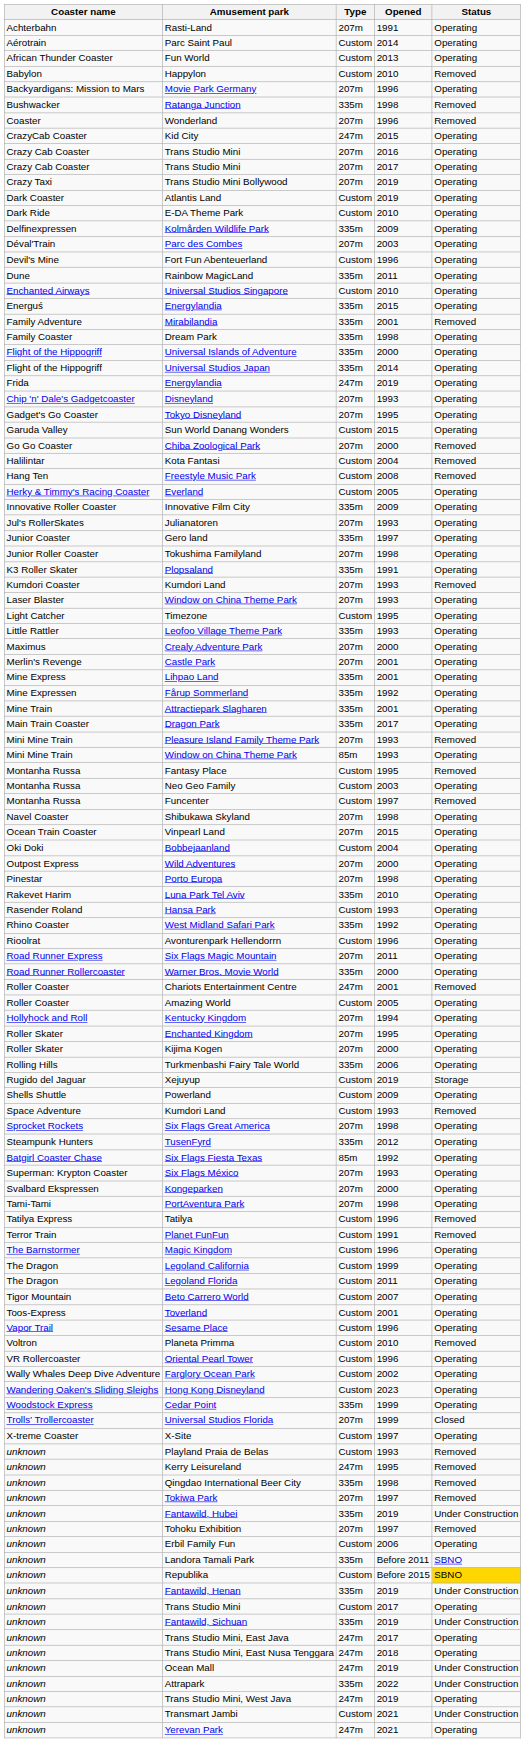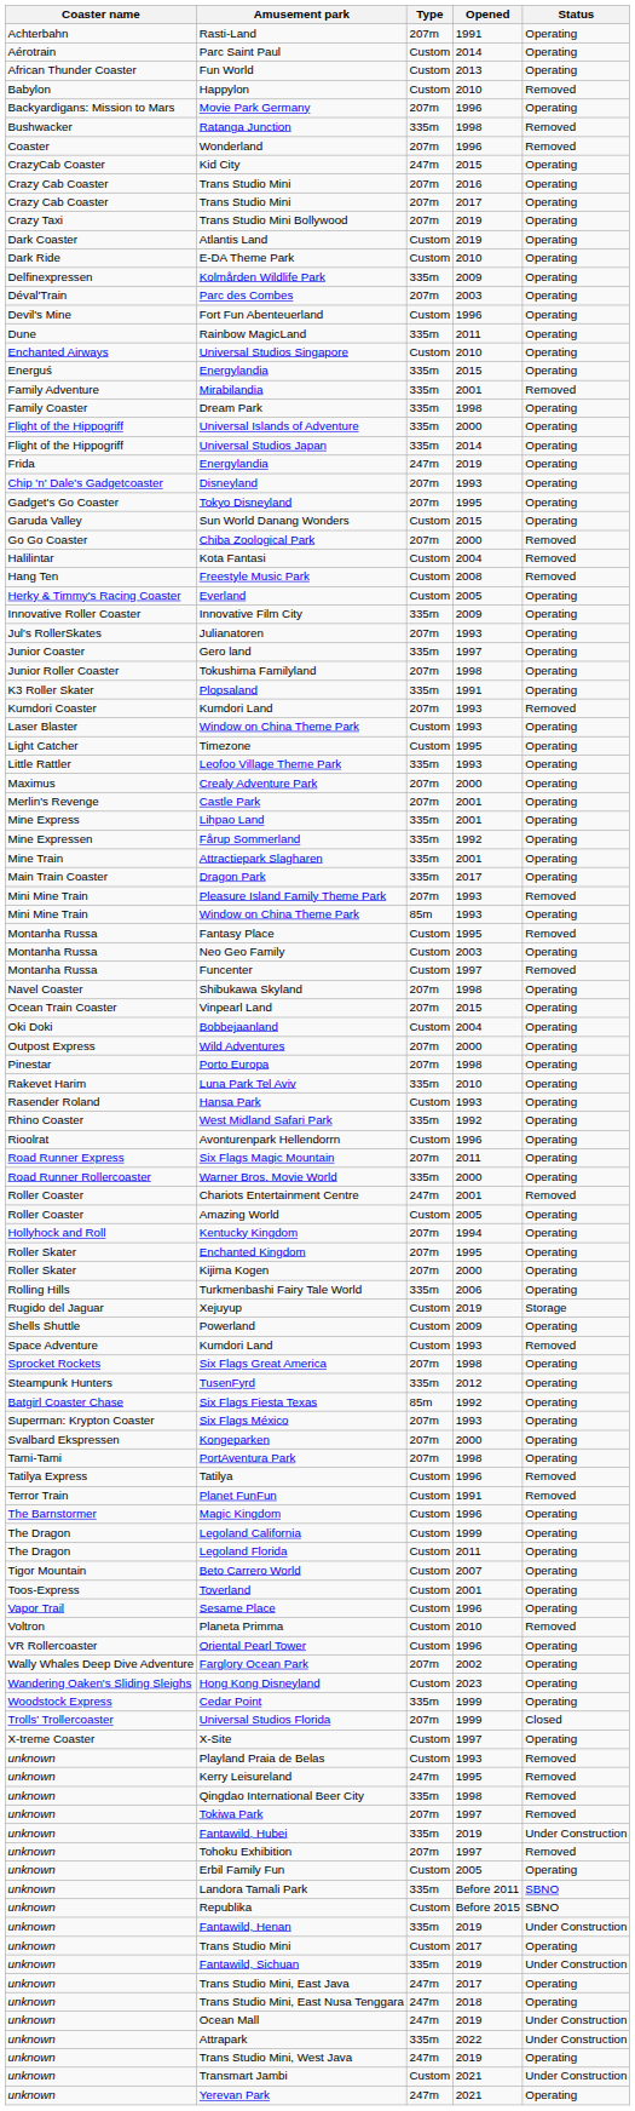 <table class="wikitable sortable">
 <tr>
 <th>Coaster name</th>
 <th>Amusement park</th>
 <th>Type</th>
 <th>Opened</th>
 <th>Status</th>
 </tr>
 <tr>
 <td>Achterbahn</td>
 <td>Rasti-Land</td>
 <td>207m</td>
 <td>1991</td>
 <td>Operating</td>
 </tr>
 <tr>
 <td>Aérotrain</td>
 <td>Parc Saint Paul</td>
 <td>Custom</td>
 <td>2014</td>
 <td>Operating</td>
 </tr>
 <tr>
 <td>African Thunder Coaster</td>
 <td>Fun World</td>
 <td>Custom</td>
 <td>2013</td>
 <td>Operating</td>
 </tr>
 <tr>
 <td>Babylon</td>
 <td>Happylon</td>
 <td>Custom</td>
 <td>2010</td>
 <td>Removed</td>
 </tr>
 <tr>
 <td>Backyardigans: Mission to Mars</td>
 <td><a href='#'>Movie Park Germany</a></td>
 <td>207m</td>
 <td>1996</td>
 <td>Operating</td>
 </tr>
 <tr>
 <td>Bushwacker</td>
 <td><a href='#'>Ratanga Junction</a></td>
 <td>335m</td>
 <td>1998</td>
 <td>Removed</td>
 </tr>
 <tr>
 <td>Coaster</td>
 <td>Wonderland</td>
 <td>207m</td>
 <td>1996</td>
 <td>Removed</td>
 </tr>
 <tr>
 <td>CrazyCab Coaster</td>
 <td>Kid City</td>
 <td>247m</td>
 <td>2015</td>
 <td>Operating</td>
 </tr>
 <tr>
 <td>Crazy Cab Coaster</td>
 <td>Trans Studio Mini</td>
 <td>207m</td>
 <td>2016</td>
 <td>Operating</td>
 </tr>
 <tr>
 <td>Crazy Cab Coaster</td>
 <td>Trans Studio Mini</td>
 <td>207m</td>
 <td>2017</td>
 <td>Operating</td>
 </tr>
 <tr>
 <td>Crazy Taxi</td>
 <td>Trans Studio Mini Bollywood</td>
 <td>207m</td>
 <td>2019</td>
 <td>Operating</td>
 </tr>
 <tr>
 <td>Dark Coaster</td>
 <td>Atlantis Land</td>
 <td>Custom</td>
 <td>2019</td>
 <td>Operating</td>
 </tr>
 <tr>
 <td>Dark Ride</td>
 <td>E-DA Theme Park</td>
 <td>Custom</td>
 <td>2010</td>
 <td>Operating</td>
 </tr>
 <tr>
 <td>Delfinexpressen</td>
 <td><a href='#'>Kolmården Wildlife Park</a></td>
 <td>335m</td>
 <td>2009</td>
 <td>Operating</td>
 </tr>
 <tr>
 <td>Déval'Train</td>
 <td><a href='#'>Parc des Combes</a></td>
 <td>207m</td>
 <td>2003</td>
 <td>Operating</td>
 </tr>
 <tr>
 <td>Devil's Mine</td>
 <td>Fort Fun Abenteuerland</td>
 <td>Custom</td>
 <td>1996</td>
 <td>Operating</td>
 </tr>
 <tr>
 <td>Dune</td>
 <td>Rainbow MagicLand</td>
 <td>335m</td>
 <td>2011</td>
 <td>Operating</td>
 </tr>
 <tr>
 <td><a href='#'>Enchanted Airways</a></td>
 <td><a href='#'>Universal Studios Singapore</a></td>
 <td>Custom</td>
 <td>2010</td>
 <td>Operating</td>
 </tr>
 <tr>
 <td>Energuś</td>
 <td><a href='#'>Energylandia</a></td>
 <td>335m</td>
 <td>2015</td>
 <td>Operating</td>
 </tr>
 <tr>
 <td>Family Adventure</td>
 <td><a href='#'>Mirabilandia</a></td>
 <td>335m</td>
 <td>2001</td>
 <td>Removed</td>
 </tr>
 <tr>
 <td>Family Coaster</td>
 <td>Dream Park</td>
 <td>335m</td>
 <td>1998</td>
 <td>Operating</td>
 </tr>
 <tr>
 <td><a href='#'>Flight of the Hippogriff</a></td>
 <td><a href='#'>Universal Islands of Adventure</a></td>
 <td>335m</td>
 <td>2000</td>
 <td>Operating</td>
 </tr>
 <tr>
 <td>Flight of the Hippogriff</td>
 <td><a href='#'>Universal Studios Japan</a></td>
 <td>335m</td>
 <td>2014</td>
 <td>Operating</td>
 </tr>
 <tr>
 <td>Frida</td>
 <td><a href='#'>Energylandia</a></td>
 <td>247m</td>
 <td>2019</td>
 <td>Operating</td>
 </tr>
 <tr>
 <td><a href='#'>Chip 'n' Dale's Gadgetcoaster</a></td>
 <td><a href='#'>Disneyland</a></td>
 <td>207m</td>
 <td>1993</td>
 <td>Operating</td>
 </tr>
 <tr>
 <td>Gadget's Go Coaster</td>
 <td><a href='#'>Tokyo Disneyland</a></td>
 <td>207m</td>
 <td>1995</td>
 <td>Operating</td>
 </tr>
 <tr>
 <td>Garuda Valley</td>
 <td>Sun World Danang Wonders</td>
 <td>Custom</td>
 <td>2015</td>
 <td>Operating</td>
 </tr>
 <tr>
 <td>Go Go Coaster</td>
 <td><a href='#'>Chiba Zoological Park</a></td>
 <td>207m</td>
 <td>2000</td>
 <td>Removed</td>
 </tr>
 <tr>
 <td>Halilintar</td>
 <td>Kota Fantasi</td>
 <td>Custom</td>
 <td>2004</td>
 <td>Removed</td>
 </tr>
 <tr>
 <td>Hang Ten</td>
 <td><a href='#'>Freestyle Music Park</a></td>
 <td>Custom</td>
 <td>2008</td>
 <td>Removed</td>
 </tr>
 <tr>
 <td><a href='#'>Herky & Timmy's Racing Coaster</a></td>
 <td><a href='#'>Everland</a></td>
 <td>Custom</td>
 <td>2005</td>
 <td>Operating</td>
 </tr>
 <tr>
 <td>Innovative Roller Coaster</td>
 <td>Innovative Film City</td>
 <td>335m</td>
 <td>2009</td>
 <td>Operating</td>
 </tr>
 <tr>
 <td>Jul's RollerSkates</td>
 <td>Julianatoren</td>
 <td>207m</td>
 <td>1993</td>
 <td>Operating</td>
 </tr>
 <tr>
 <td>Junior Coaster</td>
 <td>Gero land</td>
 <td>335m</td>
 <td>1997</td>
 <td>Operating</td>
 </tr>
 <tr>
 <td>Junior Roller Coaster</td>
 <td>Tokushima Familyland</td>
 <td>207m</td>
 <td>1998</td>
 <td>Operating</td>
 </tr>
 <tr>
 <td>K3 Roller Skater</td>
 <td><a href='#'>Plopsaland</a></td>
 <td>335m</td>
 <td>1991</td>
 <td>Operating</td>
 </tr>
 <tr>
 <td>Kumdori Coaster</td>
 <td>Kumdori Land</td>
 <td>207m</td>
 <td>1993</td>
 <td>Removed</td>
 </tr>
 <tr>
 <td>Laser Blaster</td>
 <td><a href='#'>Window on China Theme Park</a></td>
-<td>207m</td>
+<td>Custom</td>
 <td>1993</td>
 <td>Operating</td>
 </tr>
 <tr>
 <td>Light Catcher</td>
 <td>Timezone</td>
 <td>Custom</td>
 <td>1995</td>
 <td>Operating</td>
 </tr>
 <tr>
 <td>Little Rattler</td>
 <td><a href='#'>Leofoo Village Theme Park</a></td>
 <td>335m</td>
 <td>1993</td>
 <td>Operating</td>
 </tr>
 <tr>
 <td>Maximus</td>
 <td><a href='#'>Crealy Adventure Park</a></td>
 <td>207m</td>
 <td>2000</td>
 <td>Operating</td>
 </tr>
 <tr>
 <td>Merlin's Revenge</td>
 <td><a href='#'>Castle Park</a></td>
 <td>207m</td>
 <td>2001</td>
 <td>Operating</td>
 </tr>
 <tr>
 <td>Mine Express</td>
 <td><a href='#'>Lihpao Land</a></td>
 <td>335m</td>
 <td>2001</td>
 <td>Operating</td>
 </tr>
 <tr>
 <td>Mine Expressen</td>
 <td><a href='#'>Fårup Sommerland</a></td>
 <td>335m</td>
 <td>1992</td>
 <td>Operating</td>
 </tr>
 <tr>
 <td>Mine Train</td>
 <td><a href='#'>Attractiepark Slagharen</a></td>
 <td>335m</td>
 <td>2001</td>
 <td>Operating</td>
 </tr>
 <tr>
 <td>Main Train Coaster</td>
 <td><a href='#'>Dragon Park</a></td>
 <td>335m</td>
 <td>2017</td>
 <td>Operating</td>
 </tr>
 <tr>
 <td>Mini Mine Train</td>
 <td><a href='#'>Pleasure Island Family Theme Park</a></td>
 <td>207m</td>
 <td>1993</td>
 <td>Removed</td>
 </tr>
 <tr>
 <td>Mini Mine Train</td>
 <td><a href='#'>Window on China Theme Park</a></td>
 <td>85m</td>
 <td>1993</td>
 <td>Operating</td>
 </tr>
 <tr>
 <td>Montanha Russa</td>
 <td>Fantasy Place</td>
 <td>Custom</td>
 <td>1995</td>
 <td>Removed</td>
 </tr>
 <tr>
 <td>Montanha Russa</td>
 <td>Neo Geo Family</td>
 <td>Custom</td>
 <td>2003</td>
 <td>Operating</td>
 </tr>
 <tr>
 <td>Montanha Russa</td>
 <td>Funcenter</td>
 <td>Custom</td>
 <td>1997</td>
 <td>Removed</td>
 </tr>
 <tr>
 <td>Navel Coaster</td>
 <td>Shibukawa Skyland</td>
 <td>207m</td>
 <td>1998</td>
 <td>Operating</td>
 </tr>
 <tr>
 <td>Ocean Train Coaster</td>
 <td>Vinpearl Land</td>
 <td>207m</td>
 <td>2015</td>
 <td>Operating</td>
 </tr>
 <tr>
 <td>Oki Doki</td>
 <td><a href='#'>Bobbejaanland</a></td>
 <td>Custom</td>
 <td>2004</td>
 <td>Operating</td>
 </tr>
 <tr>
 <td>Outpost Express</td>
 <td><a href='#'>Wild Adventures</a></td>
 <td>207m</td>
 <td>2000</td>
 <td>Operating</td>
 </tr>
 <tr>
 <td>Pinestar</td>
 <td><a href='#'>Porto Europa</a></td>
 <td>207m</td>
 <td>1998</td>
 <td>Operating</td>
 </tr>
 <tr>
 <td>Rakevet Harim</td>
 <td><a href='#'>Luna Park Tel Aviv</a></td>
 <td>335m</td>
 <td>2010</td>
 <td>Operating</td>
 </tr>
 <tr>
 <td>Rasender Roland</td>
 <td><a href='#'>Hansa Park</a></td>
 <td>Custom</td>
 <td>1993</td>
 <td>Operating</td>
 </tr>
 <tr>
 <td>Rhino Coaster</td>
 <td><a href='#'>West Midland Safari Park</a></td>
 <td>335m</td>
 <td>1992</td>
 <td>Operating</td>
 </tr>
 <tr>
 <td>Rioolrat</td>
 <td>Avonturenpark Hellendorrn</td>
 <td>Custom</td>
 <td>1996</td>
 <td>Operating</td>
 </tr>
 <tr>
 <td><a href='#'>Road Runner Express</a></td>
 <td><a href='#'>Six Flags Magic Mountain</a></td>
 <td>207m</td>
 <td>2011</td>
 <td>Operating</td>
 </tr>
 <tr>
 <td><a href='#'>Road Runner Rollercoaster</a></td>
 <td><a href='#'>Warner Bros. Movie World</a></td>
 <td>335m</td>
 <td>2000</td>
 <td>Operating</td>
 </tr>
 <tr>
 <td>Roller Coaster</td>
 <td>Chariots Entertainment Centre</td>
 <td>247m</td>
 <td>2001</td>
 <td>Removed</td>
 </tr>
 <tr>
 <td>Roller Coaster</td>
 <td>Amazing World</td>
 <td>Custom</td>
 <td>2005</td>
 <td>Operating</td>
 </tr>
 <tr>
 <td><a href='#'>Hollyhock and Roll</a></td>
 <td><a href='#'>Kentucky Kingdom</a></td>
 <td>207m</td>
 <td>1994</td>
 <td>Operating</td>
 </tr>
 <tr>
 <td>Roller Skater</td>
 <td><a href='#'>Enchanted Kingdom</a></td>
 <td>207m</td>
 <td>1995</td>
 <td>Operating</td>
 </tr>
 <tr>
 <td>Roller Skater</td>
 <td>Kijima Kogen</td>
 <td>207m</td>
 <td>2000</td>
 <td>Operating</td>
 </tr>
 <tr>
 <td>Rolling Hills</td>
 <td>Turkmenbashi Fairy Tale World</td>
 <td>335m</td>
 <td>2006</td>
 <td>Operating</td>
 </tr>
 <tr>
 <td>Rugido del Jaguar</td>
 <td>Xejuyup</td>
 <td>Custom</td>
 <td>2019</td>
 <td>Storage</td>
 </tr>
 <tr>
 <td>Shells Shuttle</td>
 <td>Powerland</td>
 <td>Custom</td>
 <td>2009</td>
 <td>Operating</td>
 </tr>
 <tr>
 <td>Space Adventure</td>
 <td>Kumdori Land</td>
 <td>Custom</td>
 <td>1993</td>
 <td>Removed</td>
 </tr>
 <tr>
 <td><a href='#'>Sprocket Rockets</a></td>
 <td><a href='#'>Six Flags Great America</a></td>
 <td>207m</td>
 <td>1998</td>
 <td>Operating</td>
 </tr>
 <tr>
 <td>Steampunk Hunters</td>
 <td><a href='#'>TusenFyrd</a></td>
 <td>335m</td>
 <td>2012</td>
 <td>Operating</td>
 </tr>
 <tr>
 <td><a href='#'>Batgirl Coaster Chase</a></td>
 <td><a href='#'>Six Flags Fiesta Texas</a></td>
 <td>85m</td>
 <td>1992</td>
 <td>Operating</td>
 </tr>
 <tr>
 <td>Superman: Krypton Coaster</td>
 <td><a href='#'>Six Flags México</a></td>
 <td>207m</td>
 <td>1993</td>
 <td>Operating</td>
 </tr>
 <tr>
 <td>Svalbard Ekspressen</td>
 <td><a href='#'>Kongeparken</a></td>
 <td>207m</td>
 <td>2000</td>
 <td>Operating</td>
 </tr>
 <tr>
 <td>Tami-Tami</td>
 <td><a href='#'>PortAventura Park</a></td>
 <td>207m</td>
 <td>1998</td>
 <td>Operating</td>
 </tr>
 <tr>
 <td>Tatilya Express</td>
 <td>Tatilya</td>
 <td>Custom</td>
 <td>1996</td>
 <td>Removed</td>
 </tr>
 <tr>
 <td>Terror Train</td>
 <td><a href='#'>Planet FunFun</a></td>
 <td>Custom</td>
 <td>1991</td>
 <td>Removed</td>
 </tr>
 <tr>
 <td><a href='#'>The Barnstormer</a></td>
 <td><a href='#'>Magic Kingdom</a></td>
 <td>Custom</td>
 <td>1996</td>
 <td>Operating</td>
 </tr>
 <tr>
 <td>The Dragon</td>
 <td><a href='#'>Legoland California</a></td>
 <td>Custom</td>
 <td>1999</td>
 <td>Operating</td>
 </tr>
 <tr>
 <td>The Dragon</td>
 <td><a href='#'>Legoland Florida</a></td>
 <td>Custom</td>
 <td>2011</td>
 <td>Operating</td>
 </tr>
 <tr>
 <td>Tigor Mountain</td>
 <td><a href='#'>Beto Carrero World</a></td>
 <td>Custom</td>
 <td>2007</td>
 <td>Operating</td>
 </tr>
 <tr>
 <td>Toos-Express</td>
 <td><a href='#'>Toverland</a></td>
 <td>Custom</td>
 <td>2001</td>
 <td>Operating</td>
 </tr>
 <tr>
 <td><a href='#'>Vapor Trail</a></td>
 <td><a href='#'>Sesame Place</a></td>
 <td>Custom</td>
 <td>1996</td>
 <td>Operating</td>
 </tr>
 <tr>
 <td>Voltron</td>
 <td>Planeta Primma</td>
 <td>Custom</td>
 <td>2010</td>
 <td>Removed</td>
 </tr>
 <tr>
 <td>VR Rollercoaster</td>
 <td><a href='#'>Oriental Pearl Tower</a></td>
 <td>Custom</td>
 <td>1996</td>
 <td>Operating</td>
 </tr>
 <tr>
 <td>Wally Whales Deep Dive Adventure</td>
 <td><a href='#'>Farglory Ocean Park</a></td>
-<td>Custom</td>
+<td>207m</td>
 <td>2002</td>
 <td>Operating</td>
 </tr>
 <tr>
 <td><a href='#'>Wandering Oaken's Sliding Sleighs</a></td>
 <td><a href='#'>Hong Kong Disneyland</a></td>
 <td>Custom</td>
 <td>2023</td>
 <td>Operating</td>
 </tr>
 <tr>
 <td><a href='#'>Woodstock Express</a></td>
 <td><a href='#'>Cedar Point</a></td>
 <td>335m</td>
 <td>1999</td>
 <td>Operating</td>
 </tr>
 <tr>
 <td><a href='#'>Trolls’ Trollercoaster</a></td>
 <td><a href='#'>Universal Studios Florida</a></td>
 <td>207m</td>
 <td>1999</td>
 <td>Closed</td>
 </tr>
 <tr>
 <td>X-treme Coaster</td>
 <td>X-Site</td>
 <td>Custom</td>
 <td>1997</td>
 <td>Operating</td>
 </tr>
 <tr>
 <td><em>unknown</em></td>
 <td>Playland Praia de Belas</td>
 <td>Custom</td>
 <td>1993</td>
 <td>Removed</td>
 </tr>
 <tr>
 <td><em>unknown</em></td>
 <td>Kerry Leisureland</td>
 <td>247m</td>
 <td>1995</td>
 <td>Removed</td>
 </tr>
 <tr>
 <td><em>unknown</em></td>
 <td>Qingdao International Beer City</td>
 <td>335m</td>
 <td>1998</td>
 <td>Removed</td>
 </tr>
 <tr>
 <td><em>unknown</em></td>
 <td><a href='#'>Tokiwa Park</a></td>
 <td>207m</td>
 <td>1997</td>
 <td>Removed</td>
 </tr>
 <tr>
 <td><em>unknown</em></td>
 <td><a href='#'>Fantawild, Hubei</a></td>
 <td>335m</td>
 <td>2019</td>
 <td>Under Construction</td>
 </tr>
 <tr>
 <td><em>unknown</em></td>
 <td>Tohoku Exhibition</td>
 <td>207m</td>
 <td>1997</td>
 <td>Removed</td>
 </tr>
 <tr>
 <td><em>unknown</em></td>
 <td>Erbil Family Fun</td>
 <td>Custom</td>
-<td>2006</td>
+<td>2005</td>
 <td>Operating</td>
 </tr>
 <tr>
 <td><em>unknown</em></td>
 <td>Landora Tamali Park</td>
 <td>335m</td>
 <td>Before 2011</td>
 <td><a href='#'>SBNO</a></td>
 </tr>
 <tr>
 <td><em>unknown</em></td>
 <td>Republika</td>
 <td>Custom</td>
 <td>Before 2015</td>
-<td style="background: gold;">SBNO</td>
+<td>SBNO</td>
 </tr>
 <tr>
 <td><em>unknown</em></td>
 <td><a href='#'>Fantawild, Henan</a></td>
 <td>335m</td>
 <td>2019</td>
 <td>Under Construction</td>
 </tr>
 <tr>
 <td><em>unknown</em></td>
 <td>Trans Studio Mini</td>
 <td>Custom</td>
 <td>2017</td>
 <td>Operating</td>
 </tr>
 <tr>
 <td><em>unknown</em></td>
 <td><a href='#'>Fantawild, Sichuan</a></td>
 <td>335m</td>
 <td>2019</td>
 <td>Under Construction</td>
 </tr>
 <tr>
 <td><em>unknown</em></td>
 <td>Trans Studio Mini, East Java</td>
 <td>247m</td>
 <td>2017</td>
 <td>Operating</td>
 </tr>
 <tr>
 <td><em>unknown</em></td>
 <td>Trans Studio Mini, East Nusa Tenggara</td>
 <td>247m</td>
 <td>2018</td>
 <td>Operating</td>
 </tr>
 <tr>
 <td><em>unknown</em></td>
 <td>Ocean Mall</td>
 <td>247m</td>
 <td>2019</td>
 <td>Under Construction</td>
 </tr>
 <tr>
 <td><em>unknown</em></td>
 <td>Attrapark</td>
 <td>335m</td>
 <td>2022</td>
 <td>Under Construction</td>
 </tr>
 <tr>
 <td><em>unknown</em></td>
 <td>Trans Studio Mini, West Java</td>
 <td>247m</td>
 <td>2019</td>
 <td>Operating</td>
 </tr>
 <tr>
 <td><em>unknown</em></td>
 <td>Transmart Jambi</td>
 <td>Custom</td>
 <td>2021</td>
 <td>Under Construction</td>
 </tr>
 <tr>
 <td><em>unknown</em></td>
 <td><a href='#'>Yerevan Park</a></td>
 <td>247m</td>
 <td>2021</td>
 <td>Operating</td>
 </tr>
 </table>
